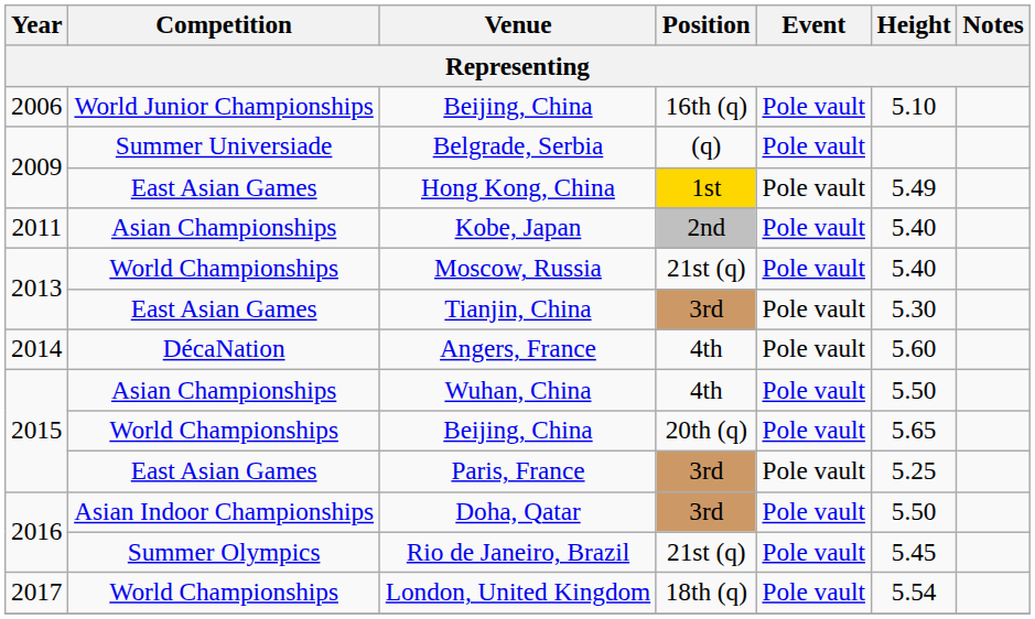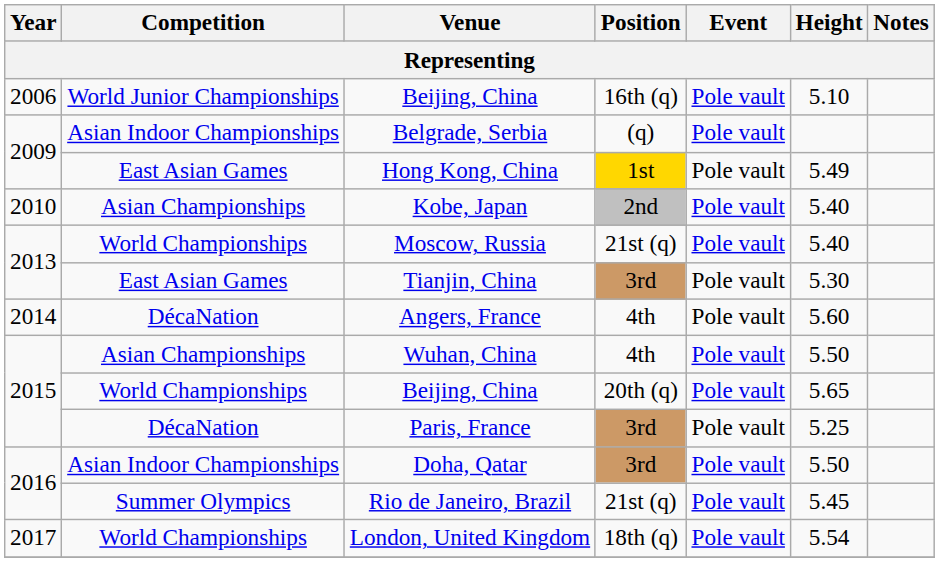 <table class="wikitable sortable" style=text-align:center>
 <tr>
 <th>Year</th>
 <th>Competition</th>
 <th>Venue</th>
 <th>Position</th>
 <th>Event</th>
 <th>Height</th>
 <th>Notes</th>
 </tr>
 <tr>
 <th colspan="7">Representing </th>
 </tr>
 <tr>
 <td>2006</td>
 <td><a href='#'>World Junior Championships</a></td>
 <td><a href='#'>Beijing, China</a></td>
 <td>16th (q)</td>
 <td><a href='#'>Pole vault</a></td>
 <td>5.10</td>
 <td></td>
 </tr>
 <tr>
 <td rowspan=2>2009</td>
-<td><a href='#'>Summer Universiade</a></td>
+<td><a href='#'>Asian Indoor Championships</a></td>
 <td><a href='#'>Belgrade, Serbia</a></td>
 <td> (q)</td>
 <td><a href='#'>Pole vault</a></td>
 <td></td>
 <td></td>
 </tr>
 <tr>
 <td><a href='#'>East Asian Games</a></td>
 <td><a href='#'>Hong Kong, China</a></td>
 <td bgcolor="gold">1st</td>
 <td>Pole vault</td>
 <td>5.49</td>
 <td></td>
 </tr>
 <tr>
-<td>2011</td>
+<td>2010</td>
 <td><a href='#'>Asian Championships</a></td>
 <td><a href='#'>Kobe, Japan</a></td>
 <td bgcolor="silver">2nd</td>
 <td><a href='#'>Pole vault</a></td>
 <td>5.40</td>
 <td></td>
 </tr>
 <tr>
 <td rowspan=2>2013</td>
 <td><a href='#'>World Championships</a></td>
 <td><a href='#'>Moscow, Russia</a></td>
 <td>21st (q)</td>
 <td><a href='#'>Pole vault</a></td>
 <td>5.40</td>
 <td></td>
 </tr>
 <tr>
 <td><a href='#'>East Asian Games</a></td>
 <td><a href='#'>Tianjin, China</a></td>
 <td bgcolor="cc9966">3rd</td>
 <td>Pole vault</td>
 <td>5.30</td>
 <td></td>
 </tr>
 <tr>
 <td>2014</td>
 <td><a href='#'>DécaNation</a></td>
 <td><a href='#'>Angers, France</a></td>
 <td>4th</td>
 <td>Pole vault</td>
 <td>5.60</td>
 <td></td>
 </tr>
 <tr>
 <td rowspan=3>2015</td>
 <td><a href='#'>Asian Championships</a></td>
 <td><a href='#'>Wuhan, China</a></td>
 <td>4th</td>
 <td><a href='#'>Pole vault</a></td>
 <td>5.50</td>
 <td></td>
 </tr>
 <tr>
 <td><a href='#'>World Championships</a></td>
 <td><a href='#'>Beijing, China</a></td>
 <td>20th (q)</td>
 <td><a href='#'>Pole vault</a></td>
 <td>5.65</td>
 <td></td>
 </tr>
 <tr>
-<td><a href='#'>East Asian Games</a></td>
+<td><a href='#'>DécaNation</a></td>
 <td><a href='#'>Paris, France</a></td>
 <td bgcolor="cc9966">3rd</td>
 <td>Pole vault</td>
 <td>5.25</td>
 <td></td>
 </tr>
 <tr>
 <td rowspan=2>2016</td>
 <td><a href='#'>Asian Indoor Championships</a></td>
 <td><a href='#'>Doha, Qatar</a></td>
 <td bgcolor="cc9966">3rd</td>
 <td><a href='#'>Pole vault</a></td>
 <td>5.50</td>
 <td></td>
 </tr>
 <tr>
 <td><a href='#'>Summer Olympics</a></td>
 <td><a href='#'>Rio de Janeiro, Brazil</a></td>
 <td>21st (q)</td>
 <td><a href='#'>Pole vault</a></td>
 <td>5.45</td>
 <td></td>
 </tr>
 <tr>
 <td>2017</td>
 <td><a href='#'>World Championships</a></td>
 <td><a href='#'>London, United Kingdom</a></td>
 <td>18th (q)</td>
 <td><a href='#'>Pole vault</a></td>
 <td>5.54</td>
 <td></td>
 </tr>
 <tr>
 </tr>
 </table>
